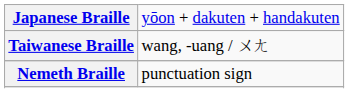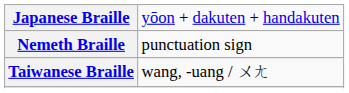 <table class="wikitable">
 <tr>
 <th align=left><a href='#'>Japanese Braille</a></th>
 <td><a href='#'>yōon</a> + <a href='#'>dakuten</a> + <a href='#'>handakuten</a></td>
 </tr>
 <tr>
 </tr>
 <tr>
 </tr>
 <tr>
-<th align=left><a href='#'>Taiwanese Braille</a></th>
-<td>wang, -uang / ㄨㄤ</td>
+<th align=left><a href='#'>Nemeth Braille</a></th>
+<td>punctuation sign </td>
 </tr>
 <tr>
 </tr>
 <tr>
-<th align=left><a href='#'>Nemeth Braille</a></th>
-<td>punctuation sign </td>
+<th align=left><a href='#'>Taiwanese Braille</a></th>
+<td>wang, -uang / ㄨㄤ</td>
 </tr>
 <tr>
 </tr>
 <tr>
 </tr>
 <tr>
 </tr>
 </table>
